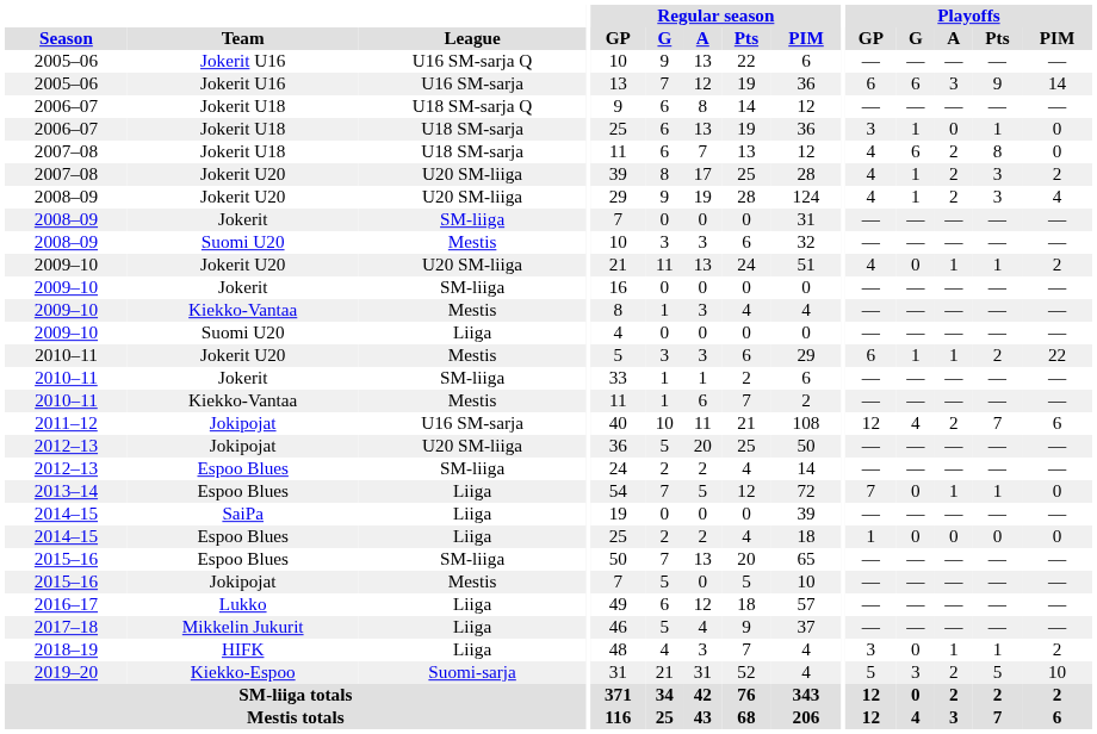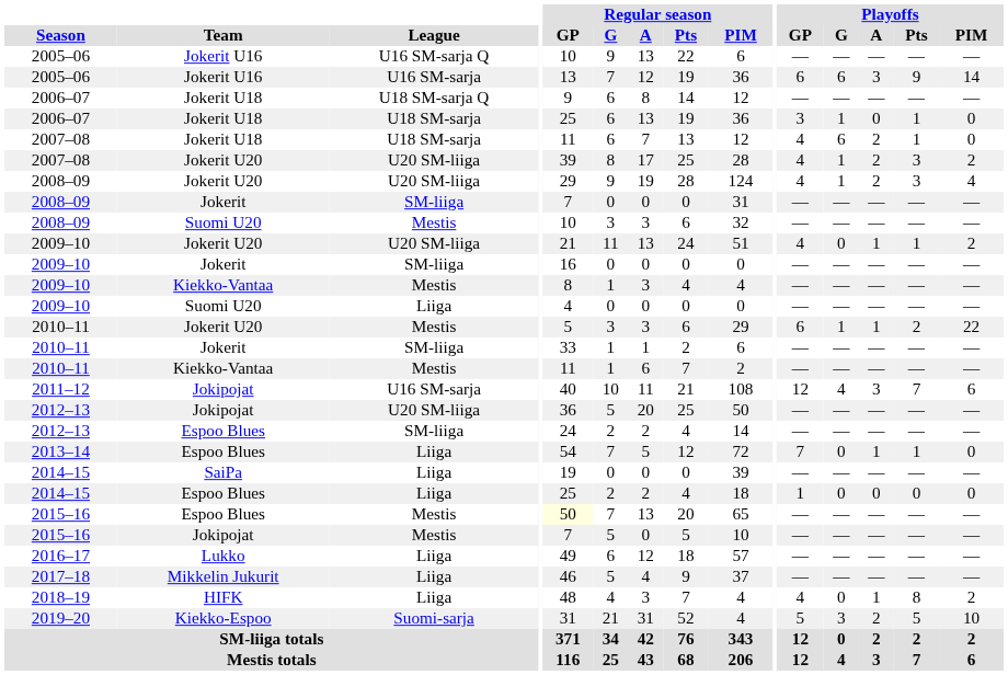 <table border="0" cellpadding="1" cellspacing="0" style="text-align:center; width:60em">
 <tr bgcolor="#e0e0e0">
 <th colspan="3" bgcolor="#ffffff"></th>
 <th rowspan="99" bgcolor="#ffffff"></th>
 <th colspan="5"><a href='#'>Regular season</a></th>
 <th rowspan="99" bgcolor="#ffffff"></th>
 <th colspan="5"><a href='#'>Playoffs</a></th>
 </tr>
 <tr bgcolor="#e0e0e0">
 <th><a href='#'>Season</a></th>
 <th>Team</th>
 <th>League</th>
 <th>GP</th>
 <th><a href='#'>G</a></th>
 <th><a href='#'>A</a></th>
 <th><a href='#'>Pts</a></th>
 <th><a href='#'>PIM</a></th>
 <th>GP</th>
 <th>G</th>
 <th>A</th>
 <th>Pts</th>
 <th>PIM</th>
 </tr>
 <tr>
 <td>2005–06</td>
 <td><a href='#'>Jokerit</a> U16</td>
 <td>U16 SM-sarja Q</td>
 <td>10</td>
 <td>9</td>
 <td>13</td>
 <td>22</td>
 <td>6</td>
 <td>—</td>
 <td>—</td>
 <td>—</td>
 <td>—</td>
 <td>—</td>
 </tr>
 <tr bgcolor="#f0f0f0">
 <td>2005–06</td>
 <td>Jokerit U16</td>
 <td>U16 SM-sarja</td>
 <td>13</td>
 <td>7</td>
 <td>12</td>
 <td>19</td>
 <td>36</td>
 <td>6</td>
 <td>6</td>
 <td>3</td>
 <td>9</td>
 <td>14</td>
 </tr>
 <tr>
 <td>2006–07</td>
 <td>Jokerit U18</td>
 <td>U18 SM-sarja Q</td>
 <td>9</td>
 <td>6</td>
 <td>8</td>
 <td>14</td>
 <td>12</td>
 <td>—</td>
 <td>—</td>
 <td>—</td>
 <td>—</td>
 <td>—</td>
 </tr>
 <tr bgcolor="#f0f0f0">
 <td>2006–07</td>
 <td>Jokerit U18</td>
 <td>U18 SM-sarja</td>
 <td>25</td>
 <td>6</td>
 <td>13</td>
 <td>19</td>
 <td>36</td>
 <td>3</td>
 <td>1</td>
 <td>0</td>
 <td>1</td>
 <td>0</td>
 </tr>
 <tr>
 <td>2007–08</td>
 <td>Jokerit U18</td>
 <td>U18 SM-sarja</td>
 <td>11</td>
 <td>6</td>
 <td>7</td>
 <td>13</td>
 <td>12</td>
 <td>4</td>
 <td>6</td>
 <td>2</td>
-<td>8</td>
+<td>1</td>
 <td>0</td>
 </tr>
 <tr bgcolor="#f0f0f0">
 <td>2007–08</td>
 <td>Jokerit U20</td>
 <td>U20 SM-liiga</td>
 <td>39</td>
 <td>8</td>
 <td>17</td>
 <td>25</td>
 <td>28</td>
 <td>4</td>
 <td>1</td>
 <td>2</td>
 <td>3</td>
 <td>2</td>
 </tr>
 <tr>
 <td>2008–09</td>
 <td>Jokerit U20</td>
 <td>U20 SM-liiga</td>
 <td>29</td>
 <td>9</td>
 <td>19</td>
 <td>28</td>
 <td>124</td>
 <td>4</td>
 <td>1</td>
 <td>2</td>
 <td>3</td>
 <td>4</td>
 </tr>
 <tr bgcolor="#f0f0f0">
 <td><a href='#'>2008–09</a></td>
 <td>Jokerit</td>
 <td><a href='#'>SM-liiga</a></td>
 <td>7</td>
 <td>0</td>
 <td>0</td>
 <td>0</td>
 <td>31</td>
 <td>—</td>
 <td>—</td>
 <td>—</td>
 <td>—</td>
 <td>—</td>
 </tr>
 <tr>
 <td><a href='#'>2008–09</a></td>
 <td><a href='#'>Suomi U20</a></td>
 <td><a href='#'>Mestis</a></td>
 <td>10</td>
 <td>3</td>
 <td>3</td>
 <td>6</td>
 <td>32</td>
 <td>—</td>
 <td>—</td>
 <td>—</td>
 <td>—</td>
 <td>—</td>
 </tr>
 <tr bgcolor="#f0f0f0">
 <td>2009–10</td>
 <td>Jokerit U20</td>
 <td>U20 SM-liiga</td>
 <td>21</td>
 <td>11</td>
 <td>13</td>
 <td>24</td>
 <td>51</td>
 <td>4</td>
 <td>0</td>
 <td>1</td>
 <td>1</td>
 <td>2</td>
 </tr>
 <tr>
 <td><a href='#'>2009–10</a></td>
 <td>Jokerit</td>
 <td>SM-liiga</td>
 <td>16</td>
 <td>0</td>
 <td>0</td>
 <td>0</td>
 <td>0</td>
 <td>—</td>
 <td>—</td>
 <td>—</td>
 <td>—</td>
 <td>—</td>
 </tr>
 <tr bgcolor="#f0f0f0">
 <td><a href='#'>2009–10</a></td>
 <td><a href='#'>Kiekko-Vantaa</a></td>
 <td>Mestis</td>
 <td>8</td>
 <td>1</td>
 <td>3</td>
 <td>4</td>
 <td>4</td>
 <td>—</td>
 <td>—</td>
 <td>—</td>
 <td>—</td>
 <td>—</td>
 </tr>
 <tr>
 <td><a href='#'>2009–10</a></td>
 <td>Suomi U20</td>
 <td>Liiga</td>
 <td>4</td>
 <td>0</td>
 <td>0</td>
 <td>0</td>
 <td>0</td>
 <td>—</td>
 <td>—</td>
 <td>—</td>
 <td>—</td>
 <td>—</td>
 </tr>
 <tr bgcolor="#f0f0f0">
 <td>2010–11</td>
 <td>Jokerit U20</td>
 <td>Mestis</td>
 <td>5</td>
 <td>3</td>
 <td>3</td>
 <td>6</td>
 <td>29</td>
 <td>6</td>
 <td>1</td>
 <td>1</td>
 <td>2</td>
 <td>22</td>
 </tr>
 <tr>
 <td><a href='#'>2010–11</a></td>
 <td>Jokerit</td>
 <td>SM-liiga</td>
 <td>33</td>
 <td>1</td>
 <td>1</td>
 <td>2</td>
 <td>6</td>
 <td>—</td>
 <td>—</td>
 <td>—</td>
 <td>—</td>
 <td>—</td>
 </tr>
 <tr bgcolor="#f0f0f0">
 <td><a href='#'>2010–11</a></td>
 <td>Kiekko-Vantaa</td>
 <td>Mestis</td>
 <td>11</td>
 <td>1</td>
 <td>6</td>
 <td>7</td>
 <td>2</td>
 <td>—</td>
 <td>—</td>
 <td>—</td>
 <td>—</td>
 <td>—</td>
 </tr>
 <tr>
 <td><a href='#'>2011–12</a></td>
 <td><a href='#'>Jokipojat</a></td>
 <td>U16 SM-sarja</td>
 <td>40</td>
 <td>10</td>
 <td>11</td>
 <td>21</td>
 <td>108</td>
 <td>12</td>
 <td>4</td>
-<td>2</td>
+<td>3</td>
 <td>7</td>
 <td>6</td>
 </tr>
 <tr bgcolor="#f0f0f0">
 <td><a href='#'>2012–13</a></td>
 <td>Jokipojat</td>
 <td>U20 SM-liiga</td>
 <td>36</td>
 <td>5</td>
 <td>20</td>
 <td>25</td>
 <td>50</td>
 <td>—</td>
 <td>—</td>
 <td>—</td>
 <td>—</td>
 <td>—</td>
 </tr>
 <tr>
 <td><a href='#'>2012–13</a></td>
 <td><a href='#'>Espoo Blues</a></td>
 <td>SM-liiga</td>
 <td>24</td>
 <td>2</td>
 <td>2</td>
 <td>4</td>
 <td>14</td>
 <td>—</td>
 <td>—</td>
 <td>—</td>
 <td>—</td>
 <td>—</td>
 </tr>
 <tr bgcolor="#f0f0f0">
 <td><a href='#'>2013–14</a></td>
 <td>Espoo Blues</td>
 <td>Liiga</td>
 <td>54</td>
 <td>7</td>
 <td>5</td>
 <td>12</td>
 <td>72</td>
 <td>7</td>
 <td>0</td>
 <td>1</td>
 <td>1</td>
 <td>0</td>
 </tr>
 <tr>
 <td><a href='#'>2014–15</a></td>
 <td><a href='#'>SaiPa</a></td>
 <td>Liiga</td>
 <td>19</td>
 <td>0</td>
 <td>0</td>
 <td>0</td>
 <td>39</td>
 <td>—</td>
 <td>—</td>
 <td>—</td>
 <td>—</td>
 <td>—</td>
 </tr>
 <tr bgcolor="#f0f0f0">
 <td><a href='#'>2014–15</a></td>
 <td>Espoo Blues</td>
 <td>Liiga</td>
 <td>25</td>
 <td>2</td>
 <td>2</td>
 <td>4</td>
 <td>18</td>
 <td>1</td>
 <td>0</td>
 <td>0</td>
 <td>0</td>
 <td>0</td>
 </tr>
 <tr>
 <td><a href='#'>2015–16</a></td>
 <td>Espoo Blues</td>
-<td>SM-liiga</td>
-<td>50</td>
+<td>Mestis</td>
+<td style="background: lightyellow;">50</td>
 <td>7</td>
 <td>13</td>
 <td>20</td>
 <td>65</td>
 <td>—</td>
 <td>—</td>
 <td>—</td>
 <td>—</td>
 <td>—</td>
 </tr>
 <tr bgcolor="#f0f0f0">
 <td><a href='#'>2015–16</a></td>
 <td>Jokipojat</td>
 <td>Mestis</td>
 <td>7</td>
 <td>5</td>
 <td>0</td>
 <td>5</td>
 <td>10</td>
 <td>—</td>
 <td>—</td>
 <td>—</td>
 <td>—</td>
 <td>—</td>
 </tr>
 <tr>
 <td><a href='#'>2016–17</a></td>
 <td><a href='#'>Lukko</a></td>
 <td>Liiga</td>
 <td>49</td>
 <td>6</td>
 <td>12</td>
 <td>18</td>
 <td>57</td>
 <td>—</td>
 <td>—</td>
 <td>—</td>
 <td>—</td>
 <td>—</td>
 </tr>
 <tr bgcolor="#f0f0f0">
 <td><a href='#'>2017–18</a></td>
 <td><a href='#'>Mikkelin Jukurit</a></td>
 <td>Liiga</td>
 <td>46</td>
 <td>5</td>
 <td>4</td>
 <td>9</td>
 <td>37</td>
 <td>—</td>
 <td>—</td>
 <td>—</td>
 <td>—</td>
 <td>—</td>
 </tr>
 <tr>
 <td><a href='#'>2018–19</a></td>
 <td><a href='#'>HIFK</a></td>
 <td>Liiga</td>
 <td>48</td>
 <td>4</td>
 <td>3</td>
 <td>7</td>
 <td>4</td>
-<td>3</td>
+<td>4</td>
 <td>0</td>
 <td>1</td>
-<td>1</td>
+<td>8</td>
 <td>2</td>
 </tr>
 <tr bgcolor="#f0f0f0">
 <td><a href='#'>2019–20</a></td>
 <td><a href='#'>Kiekko-Espoo</a></td>
 <td><a href='#'>Suomi-sarja</a></td>
 <td>31</td>
 <td>21</td>
 <td>31</td>
 <td>52</td>
 <td>4</td>
 <td>5</td>
 <td>3</td>
 <td>2</td>
 <td>5</td>
 <td>10</td>
 </tr>
 <tr>
 </tr>
 <tr ALIGN="center" bgcolor="#e0e0e0">
 <th colspan="3">SM-liiga totals</th>
 <th ALIGN="center">371</th>
 <th ALIGN="center">34</th>
 <th ALIGN="center">42</th>
 <th ALIGN="center">76</th>
 <th ALIGN="center">343</th>
 <th ALIGN="center">12</th>
 <th ALIGN="center">0</th>
 <th ALIGN="center">2</th>
 <th ALIGN="center">2</th>
 <th ALIGN="center">2</th>
 </tr>
 <tr>
 </tr>
 <tr ALIGN="center" bgcolor="#e0e0e0">
 <th colspan="3">Mestis totals</th>
 <th ALIGN="center">116</th>
 <th ALIGN="center">25</th>
 <th ALIGN="center">43</th>
 <th ALIGN="center">68</th>
 <th ALIGN="center">206</th>
 <th ALIGN="center">12</th>
 <th ALIGN="center">4</th>
 <th ALIGN="center">3</th>
 <th ALIGN="center">7</th>
 <th ALIGN="center">6</th>
 </tr>
 </table>
